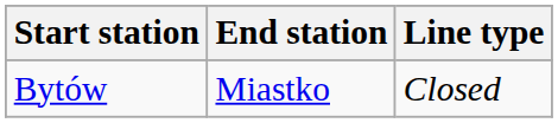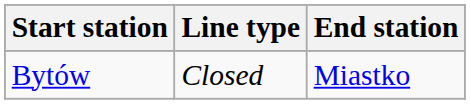 <table class="wikitable">
 <tr>
 <th>Start station</th>
+<th>Line type</th>
 <th>End station</th>
-<th>Line type</th>
 </tr>
 <tr>
 <td><a href='#'>Bytów</a></td>
+<td><em>Closed</em></td>
 <td><a href='#'>Miastko</a></td>
-<td><em>Closed</em></td>
 </tr>
 </table>
